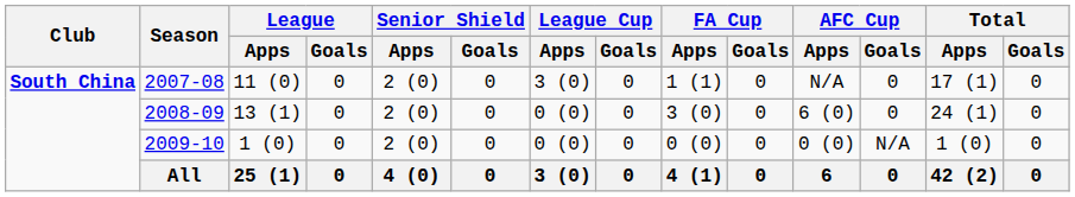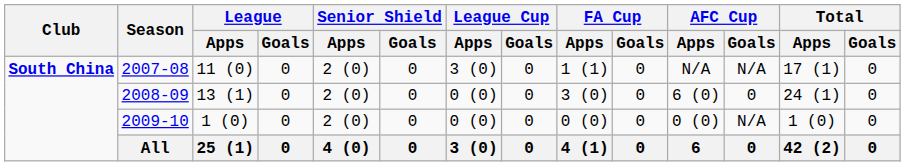 <table class="wikitable" style="text-align: center;">
 <tr>
 <th rowspan="2">Club</th>
 <th rowspan="2">Season</th>
 <th colspan="2"><a href='#'>League</a></th>
 <th colspan="2"><a href='#'>Senior Shield</a></th>
 <th colspan="2"><a href='#'>League Cup</a></th>
 <th colspan="2"><a href='#'>FA Cup</a></th>
 <th colspan="2"><a href='#'>AFC Cup</a></th>
 <th colspan="2">Total</th>
 </tr>
 <tr>
 <th>Apps</th>
 <th>Goals</th>
 <th>Apps</th>
 <th>Goals</th>
 <th>Apps</th>
 <th>Goals</th>
 <th>Apps</th>
 <th>Goals</th>
 <th>Apps</th>
 <th>Goals</th>
 <th>Apps</th>
 <th>Goals</th>
 </tr>
 <tr>
 <td rowspan="6" valign="top"><strong><a href='#'>South China</a></strong></td>
 <td><a href='#'>2007-08</a></td>
 <td>11 (0)</td>
 <td>0</td>
 <td>2 (0)</td>
 <td>0</td>
 <td>3 (0)</td>
 <td>0</td>
 <td>1 (1)</td>
 <td>0</td>
 <td>N/A</td>
-<td>0</td>
+<td>N/A</td>
 <td>17 (1)</td>
 <td>0</td>
 </tr>
 <tr>
 <td><a href='#'>2008-09</a></td>
 <td>13 (1)</td>
 <td>0</td>
 <td>2 (0)</td>
 <td>0</td>
 <td>0 (0)</td>
 <td>0</td>
 <td>3 (0)</td>
 <td>0</td>
 <td>6 (0)</td>
 <td>0</td>
 <td>24 (1)</td>
 <td>0</td>
 </tr>
 <tr>
 <td><a href='#'>2009-10</a></td>
 <td>1 (0)</td>
 <td>0</td>
 <td>2 (0)</td>
 <td>0</td>
 <td>0 (0)</td>
 <td>0</td>
 <td>0 (0)</td>
 <td>0</td>
 <td>0 (0)</td>
 <td>N/A</td>
 <td>1 (0)</td>
 <td>0</td>
 </tr>
 <tr>
 <th>All</th>
 <th>25 (1)</th>
 <th>0</th>
 <th>4 (0)</th>
 <th>0</th>
 <th>3 (0)</th>
 <th>0</th>
 <th>4 (1)</th>
 <th>0</th>
 <th>6</th>
 <th>0</th>
 <th>42 (2)</th>
 <th>0</th>
 </tr>
 </table>
